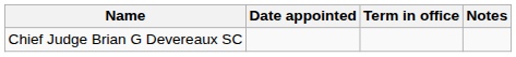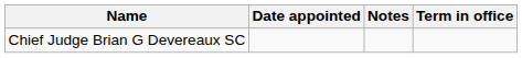 <table class="wikitable">
 <tr>
 <th>Name</th>
 <th>Date appointed</th>
+<th>Notes</th>
 <th>Term in office</th>
-<th>Notes</th>
 </tr>
 <tr>
 <td>Chief Judge Brian G Devereaux SC</td>
 <td></td>
+<td></td>
 <td align=right></td>
-<td></td>
 </tr>
 </table>
